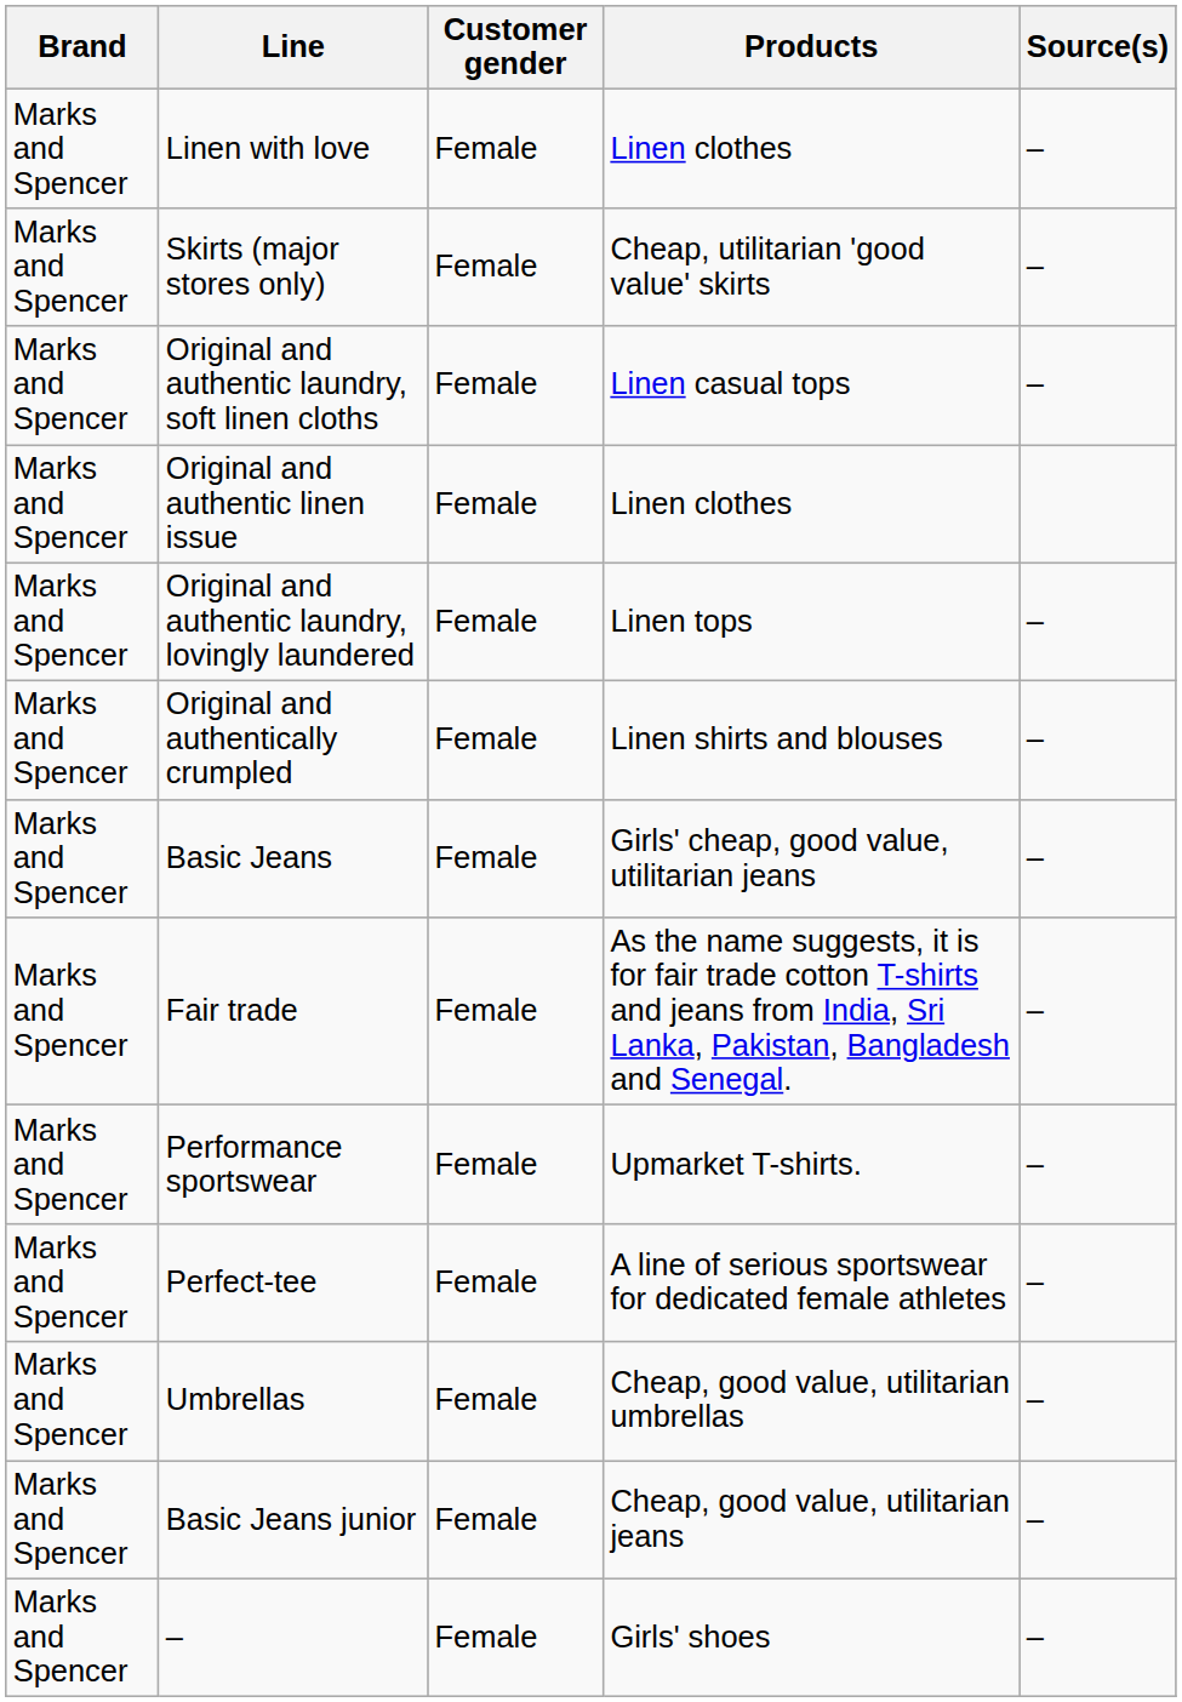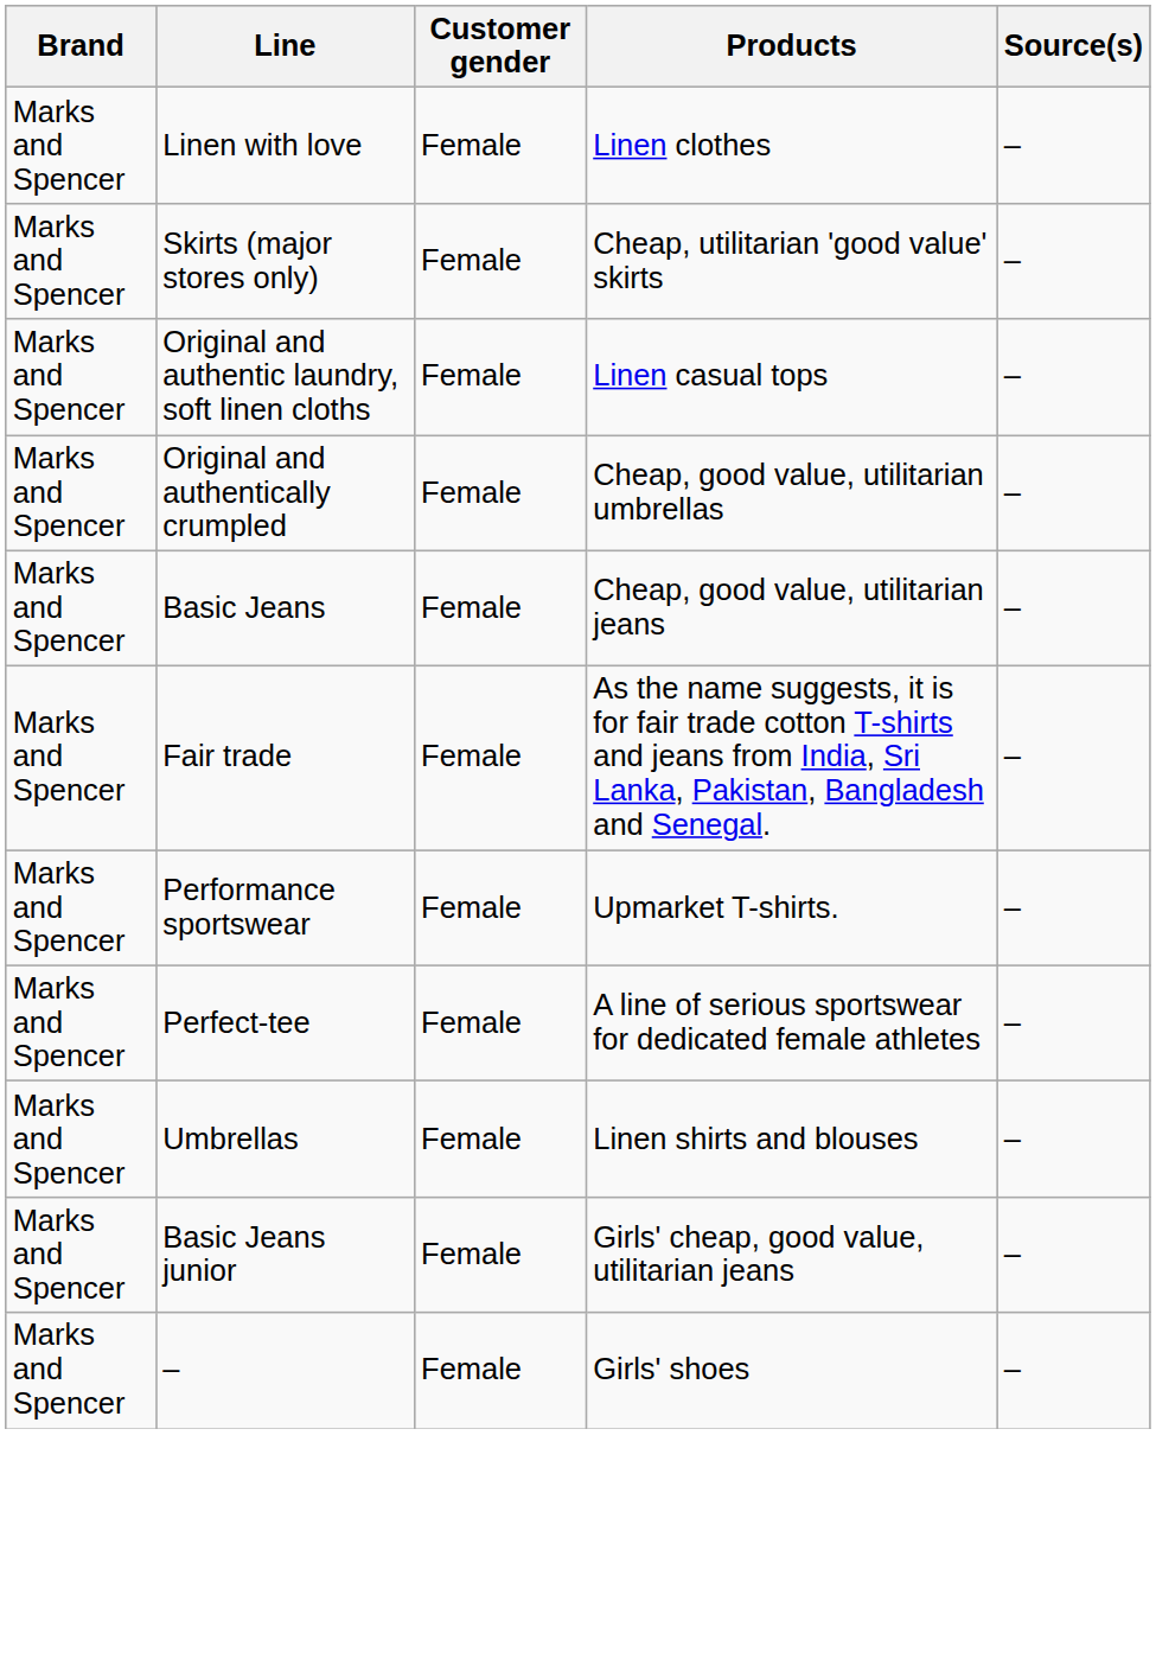 <table class="wikitable">
 <tr>
 <th>Brand</th>
 <th>Line</th>
 <th>Customer gender</th>
 <th>Products</th>
 <th>Source(s)</th>
 </tr>
 <tr>
 <td>Marks and Spencer</td>
 <td>Linen with love</td>
 <td>Female</td>
 <td><a href='#'>Linen</a> clothes</td>
 <td>–</td>
 </tr>
 <tr>
 <td>Marks and Spencer</td>
 <td>Skirts (major stores only)</td>
 <td>Female</td>
 <td>Cheap, utilitarian 'good value' skirts</td>
 <td>–</td>
 </tr>
 <tr>
 <td>Marks and Spencer</td>
 <td>Original and authentic laundry, soft linen cloths</td>
 <td>Female</td>
 <td><a href='#'>Linen</a> casual tops</td>
 <td>–</td>
 </tr>
 <tr>
 <td>Marks and Spencer</td>
-<td>Original and authentic linen issue</td>
-<td>Female</td>
-<td>Linen clothes</td>
-<td></td>
-</tr>
-<tr>
-<td>Marks and Spencer</td>
-<td>Original and authentic laundry, lovingly laundered</td>
-<td>Female</td>
-<td>Linen tops</td>
-<td>–</td>
-</tr>
-<tr>
-<td>Marks and Spencer</td>
 <td>Original and authentically crumpled</td>
 <td>Female</td>
-<td>Linen shirts and blouses</td>
+<td>Cheap, good value, utilitarian umbrellas</td>
 <td>–</td>
 </tr>
 <tr>
 <td>Marks and Spencer</td>
 <td>Basic Jeans</td>
 <td>Female</td>
-<td>Girls' cheap, good value, utilitarian jeans</td>
+<td>Cheap, good value, utilitarian jeans</td>
 <td>–</td>
 </tr>
 <tr>
 <td>Marks and Spencer</td>
 <td>Fair trade</td>
 <td>Female</td>
 <td>As the name suggests, it is for fair trade cotton <a href='#'>T-shirts</a> and jeans from <a href='#'>India</a>, <a href='#'>Sri Lanka</a>, <a href='#'>Pakistan</a>, <a href='#'>Bangladesh</a> and <a href='#'>Senegal</a>.</td>
 <td>–</td>
 </tr>
 <tr>
 <td>Marks and Spencer</td>
 <td>Performance sportswear</td>
 <td>Female</td>
 <td>Upmarket T-shirts.</td>
 <td>–</td>
 </tr>
 <tr>
 <td>Marks and Spencer</td>
 <td>Perfect-tee</td>
 <td>Female</td>
 <td>A line of serious sportswear for dedicated female athletes</td>
 <td>–</td>
 </tr>
 <tr>
 <td>Marks and Spencer</td>
 <td>Umbrellas</td>
 <td>Female</td>
-<td>Cheap, good value, utilitarian umbrellas</td>
+<td>Linen shirts and blouses</td>
 <td>–</td>
 </tr>
 <tr>
 <td>Marks and Spencer</td>
 <td>Basic Jeans junior</td>
 <td>Female</td>
-<td>Cheap, good value, utilitarian jeans</td>
+<td>Girls' cheap, good value, utilitarian jeans</td>
 <td>–</td>
 </tr>
 <tr>
 <td>Marks and Spencer</td>
 <td>–</td>
 <td>Female</td>
 <td>Girls' shoes</td>
 <td>–</td>
 </tr>
 </table>
